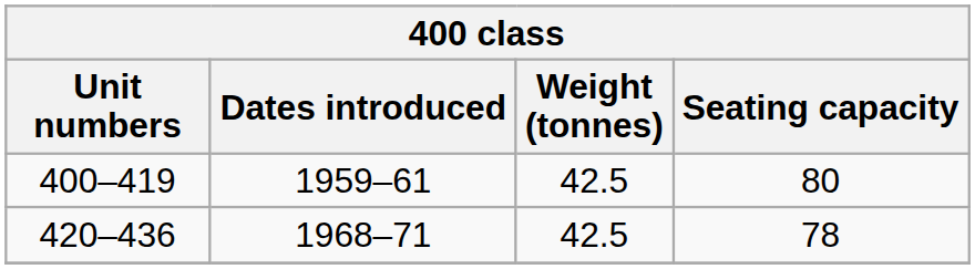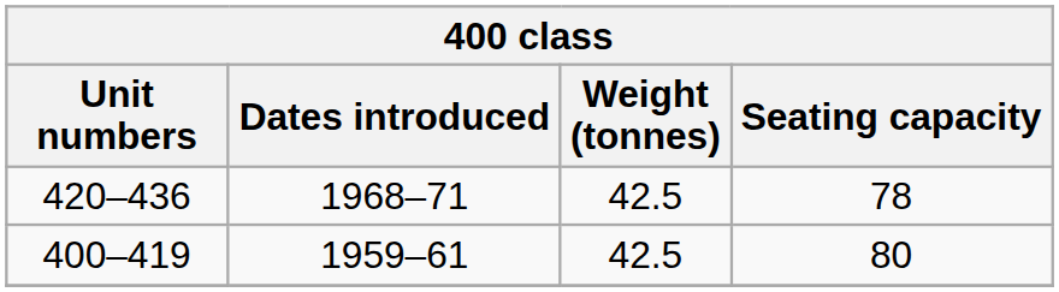 <table class="wikitable" border= "1" style= "width:30%; font-size: 86%; float:right; margin-left:1em; margin-right:3em; margin-bottom:2em">
 <tr>
 <th colspan=4>400 class</th>
 </tr>
 <tr>
 <th>Unit<br>  numbers  </th>
 <th>Dates introduced</th>
 <th>Weight<br>(tonnes)</th>
 <th>Seating capacity</th>
 </tr>
 <tr style="text-align:center">
+<td>420–436</td>
+<td>1968–71</td>
+<td>42.5</td>
+<td>78</td>
+</tr>
+<tr style="text-align:center">
 <td>400–419</td>
 <td>1959–61</td>
 <td>42.5</td>
 <td>80</td>
 </tr>
-<tr style="text-align:center">
-<td>420–436</td>
-<td>1968–71</td>
-<td>42.5</td>
-<td>78</td>
-</tr>
 <tr>
 </tr>
 </table>
